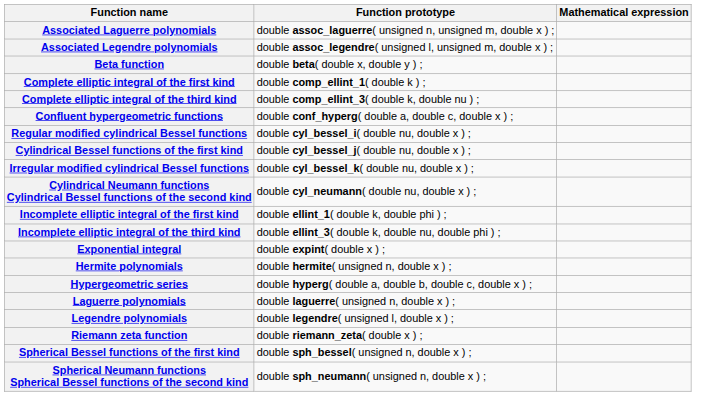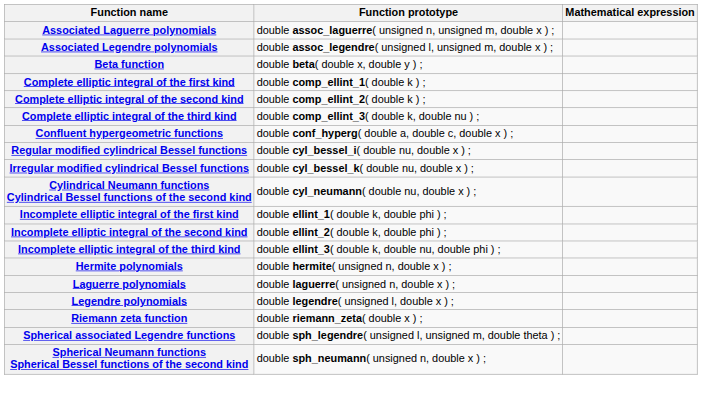 <table class="wikitable">
 <tr>
 <th>Function name</th>
 <th>Function prototype</th>
 <th>Mathematical expression</th>
 </tr>
 <tr>
 <th><a href='#'>Associated Laguerre polynomials</a></th>
 <td>double <strong>assoc_laguerre</strong>( unsigned n, unsigned m, double x ) ;</td>
 <td></td>
 </tr>
 <tr>
 <th><a href='#'>Associated Legendre polynomials</a></th>
 <td>double <strong>assoc_legendre</strong>( unsigned l, unsigned m, double x ) ;</td>
 <td></td>
 </tr>
 <tr>
 <th><a href='#'>Beta function</a></th>
 <td>double <strong>beta</strong>( double x, double y ) ;</td>
 <td></td>
 </tr>
 <tr>
 <th><a href='#'>Complete elliptic integral of the first kind</a></th>
 <td>double <strong>comp_ellint_1</strong>( double k ) ;</td>
 <td></td>
 </tr>
 <tr>
+<th><a href='#'>Complete elliptic integral of the second kind</a></th>
+<td>double <strong>comp_ellint_2</strong>( double k ) ;</td>
+<td></td>
+</tr>
+<tr>
 <th><a href='#'>Complete elliptic integral of the third kind</a></th>
 <td>double <strong>comp_ellint_3</strong>( double k, double nu ) ;</td>
 <td></td>
 </tr>
 <tr>
 <th><a href='#'>Confluent hypergeometric functions</a></th>
 <td>double <strong>conf_hyperg</strong>( double a, double c, double x ) ;</td>
 <td></td>
 </tr>
 <tr>
 <th><a href='#'>Regular modified cylindrical Bessel functions</a></th>
 <td>double <strong>cyl_bessel_i</strong>( double nu, double x ) ;</td>
-<td></td>
-</tr>
-<tr>
-<th><a href='#'>Cylindrical Bessel functions of the first kind</a></th>
-<td>double <strong>cyl_bessel_j</strong>( double nu, double x ) ;</td>
 <td></td>
 </tr>
 <tr>
 <th><a href='#'>Irregular modified cylindrical Bessel functions</a></th>
 <td>double <strong>cyl_bessel_k</strong>( double nu, double x ) ;</td>
 <td></td>
 </tr>
 <tr>
 <th><a href='#'>Cylindrical Neumann functions</a><br><a href='#'>Cylindrical Bessel functions of the second kind</a></th>
 <td>double <strong>cyl_neumann</strong>( double nu, double x ) ;</td>
 <td></td>
 </tr>
 <tr>
 <th><a href='#'>Incomplete elliptic integral of the first kind</a></th>
 <td>double <strong>ellint_1</strong>( double k, double phi ) ;</td>
 <td></td>
 </tr>
 <tr>
+<th><a href='#'>Incomplete elliptic integral of the second kind</a></th>
+<td>double <strong>ellint_2</strong>( double k, double phi ) ;</td>
+<td></td>
+</tr>
+<tr>
 <th><a href='#'>Incomplete elliptic integral of the third kind</a></th>
 <td>double <strong>ellint_3</strong>( double k, double nu, double phi ) ;</td>
 <td></td>
 </tr>
 <tr>
-<th><a href='#'>Exponential integral</a></th>
-<td>double <strong>expint</strong>( double x ) ;</td>
-<td></td>
-</tr>
-<tr>
 <th><a href='#'>Hermite polynomials</a></th>
 <td>double <strong>hermite</strong>( unsigned n, double x ) ;</td>
-<td></td>
-</tr>
-<tr>
-<th><a href='#'>Hypergeometric series</a></th>
-<td>double <strong>hyperg</strong>( double a, double b, double c, double x ) ;</td>
 <td></td>
 </tr>
 <tr>
 <th><a href='#'>Laguerre polynomials</a></th>
 <td>double <strong>laguerre</strong>( unsigned n, double x ) ;</td>
 <td></td>
 </tr>
 <tr>
 <th><a href='#'>Legendre polynomials</a></th>
 <td>double <strong>legendre</strong>( unsigned l, double x ) ;</td>
 <td></td>
 </tr>
 <tr>
 <th><a href='#'>Riemann zeta function</a></th>
 <td>double <strong>riemann_zeta</strong>( double x ) ;</td>
 <td></td>
 </tr>
 <tr>
-<th><a href='#'>Spherical Bessel functions of the first kind</a></th>
-<td>double <strong>sph_bessel</strong>( unsigned n, double x ) ;</td>
+<th><a href='#'>Spherical associated Legendre functions</a></th>
+<td>double <strong>sph_legendre</strong>( unsigned l, unsigned m, double theta ) ;</td>
 <td></td>
 </tr>
 <tr>
 <th><a href='#'>Spherical Neumann functions</a><br><a href='#'>Spherical Bessel functions of the second kind</a></th>
 <td>double <strong>sph_neumann</strong>( unsigned n, double x ) ;</td>
 <td></td>
 </tr>
 </table>
